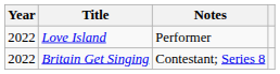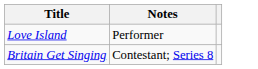 <table class="wikitable">
 <tr>
-<th>Year</th>
 <th>Title</th>
 <th>Notes</th>
 <th></th>
 </tr>
 <tr>
-<td>2022</td>
 <td><em><a href='#'>Love Island</a></em></td>
 <td>Performer</td>
 <td align="center"></td>
 </tr>
 <tr>
-<td>2022</td>
 <td><em><a href='#'>Britain Get Singing</a></em></td>
 <td>Contestant; <a href='#'>Series 8</a></td>
 <td align="center"></td>
 </tr>
 </table>
